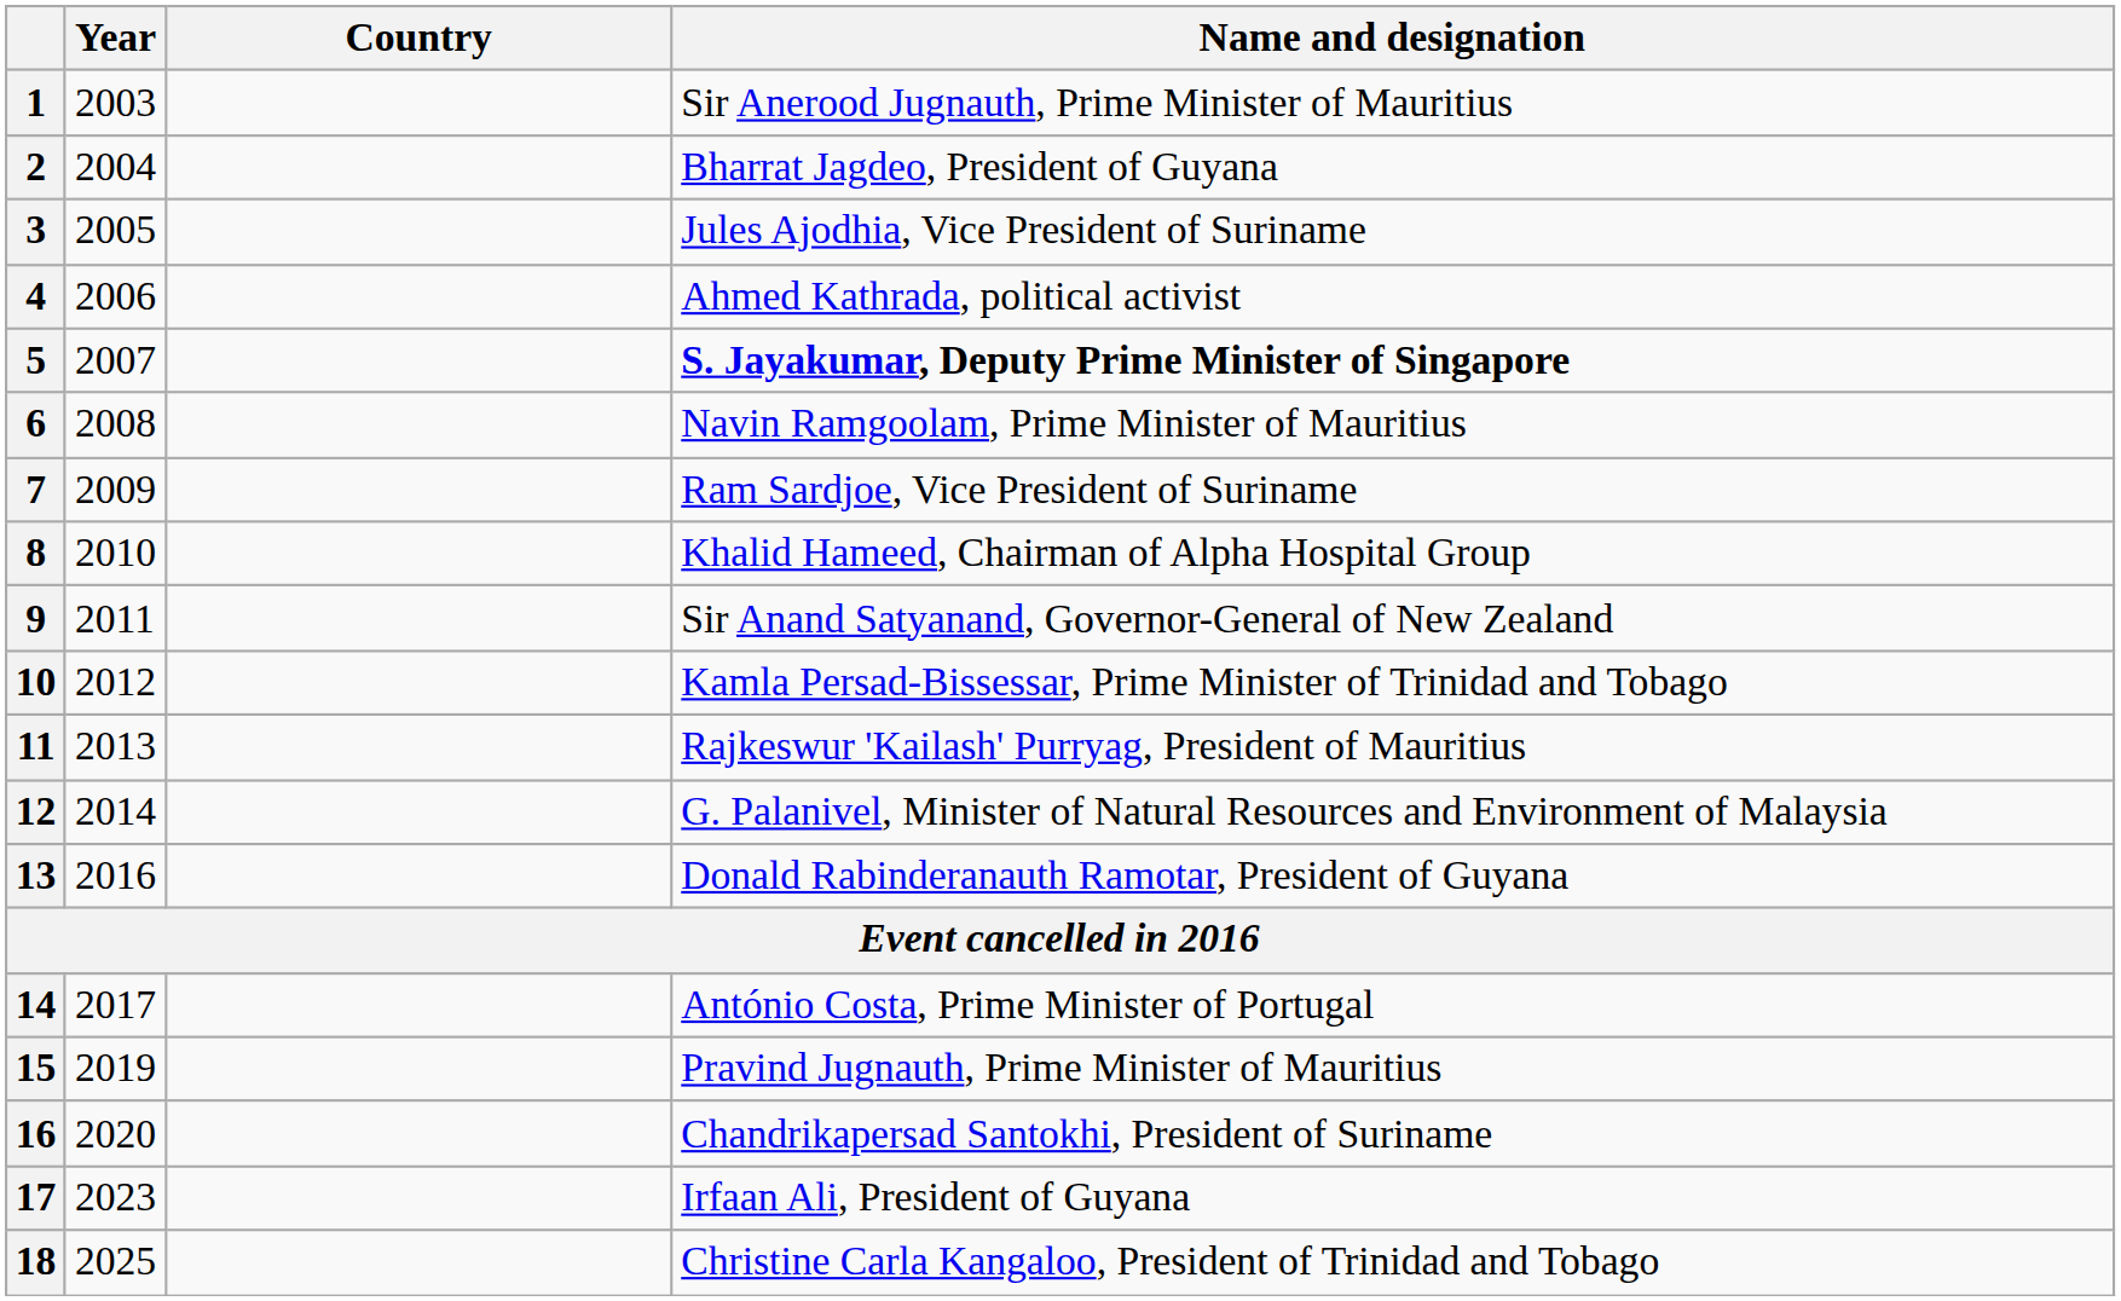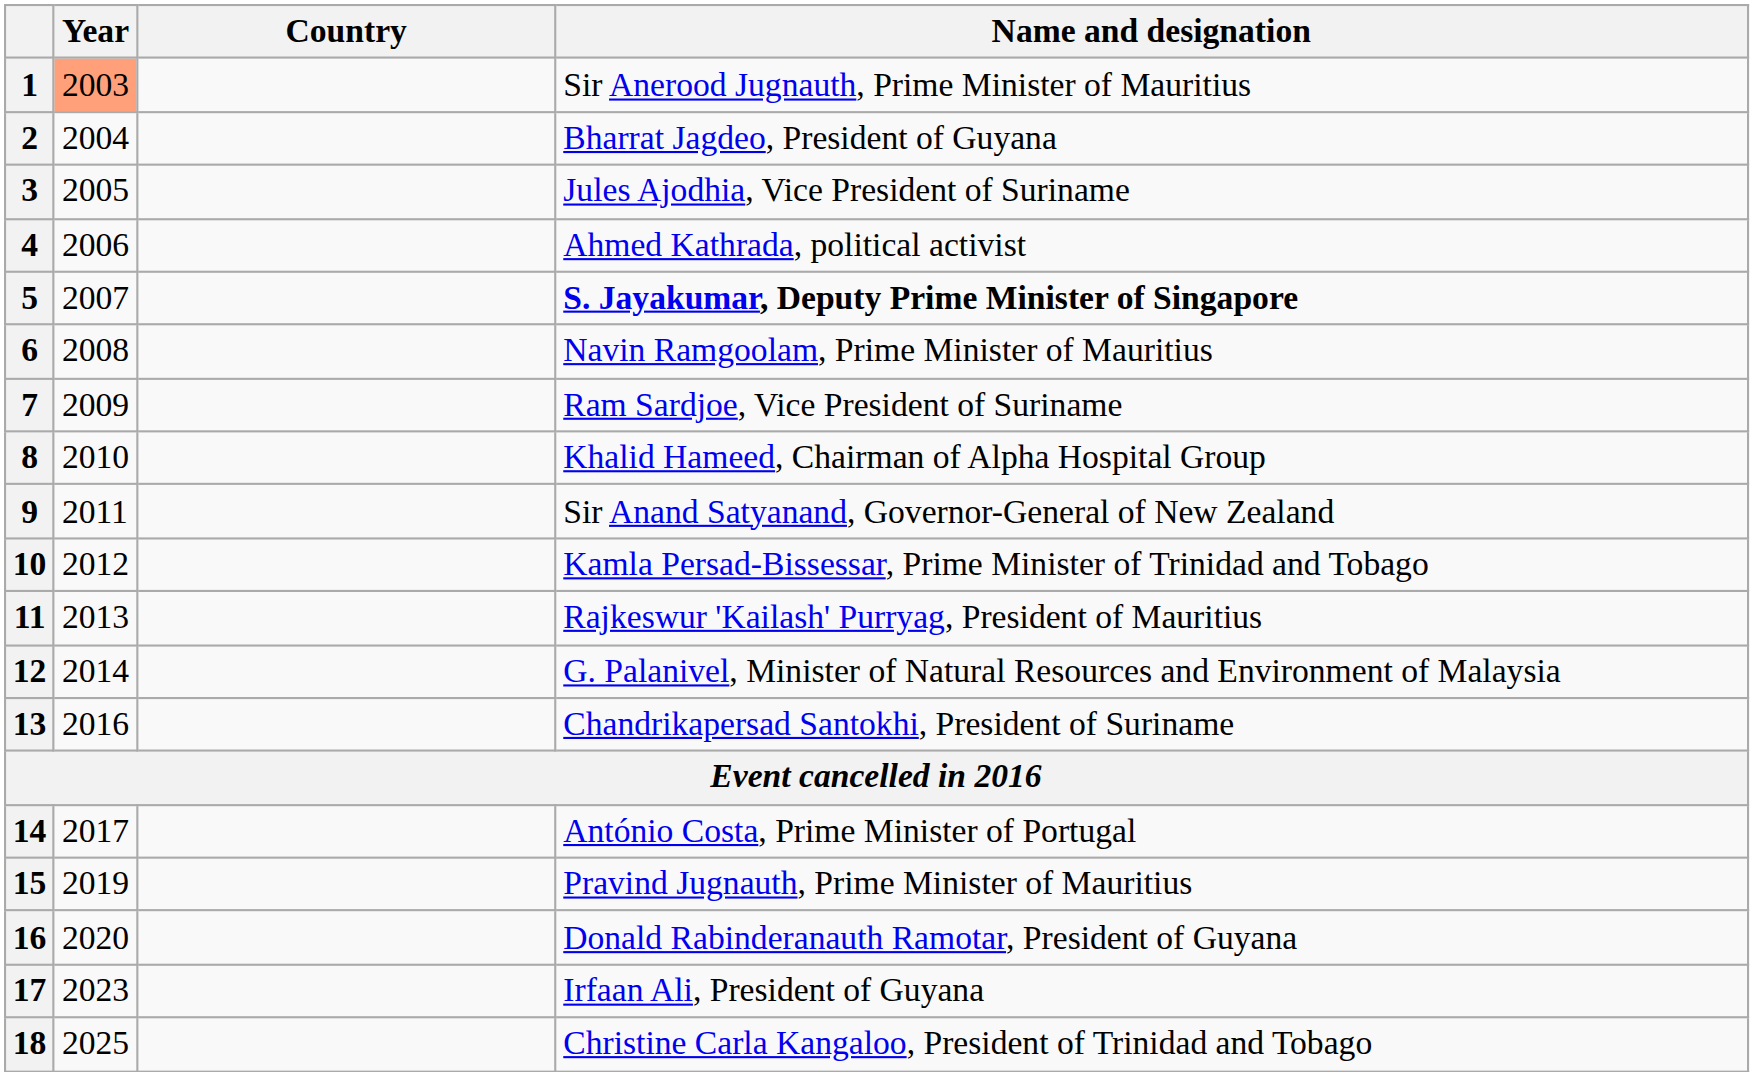 <table class="wikitable">
 <tr>
 <th></th>
 <th>Year</th>
 <th style="width:12em">Country</th>
 <th style="width:35em">Name and designation</th>
 </tr>
 <tr>
 <th>1</th>
-<td>2003</td>
+<td style="background: lightsalmon;">2003</td>
 <td></td>
 <td>Sir <a href='#'>Anerood Jugnauth</a>, Prime Minister of Mauritius</td>
 </tr>
 <tr>
 <th>2</th>
 <td>2004</td>
 <td></td>
 <td><a href='#'>Bharrat Jagdeo</a>, President of Guyana</td>
 </tr>
 <tr>
 <th>3</th>
 <td>2005</td>
 <td></td>
 <td><a href='#'>Jules Ajodhia</a>, Vice President of Suriname</td>
 </tr>
 <tr>
 <th>4</th>
 <td>2006</td>
 <td></td>
 <td><a href='#'>Ahmed Kathrada</a>, political activist</td>
 </tr>
 <tr>
 <th>5</th>
 <td>2007</td>
 <td></td>
 <td><strong><a href='#'>S. Jayakumar</a>, Deputy Prime Minister of Singapore</strong></td>
 </tr>
 <tr>
 <th>6</th>
 <td>2008</td>
 <td></td>
 <td><a href='#'>Navin Ramgoolam</a>, Prime Minister of Mauritius</td>
 </tr>
 <tr>
 <th>7</th>
 <td>2009</td>
 <td></td>
 <td><a href='#'>Ram Sardjoe</a>, Vice President of Suriname</td>
 </tr>
 <tr>
 <th>8</th>
 <td>2010</td>
 <td></td>
 <td><a href='#'>Khalid Hameed</a>, Chairman of Alpha Hospital Group</td>
 </tr>
 <tr>
 <th>9</th>
 <td>2011</td>
 <td></td>
 <td>Sir <a href='#'>Anand Satyanand</a>, Governor-General of New Zealand</td>
 </tr>
 <tr>
 <th>10</th>
 <td>2012</td>
 <td></td>
 <td><a href='#'>Kamla Persad-Bissessar</a>, Prime Minister of Trinidad and Tobago</td>
 </tr>
 <tr>
 <th>11</th>
 <td>2013</td>
 <td></td>
 <td><a href='#'>Rajkeswur 'Kailash' Purryag</a>, President of Mauritius</td>
 </tr>
 <tr>
 <th>12</th>
 <td>2014</td>
 <td></td>
 <td><a href='#'>G. Palanivel</a>, Minister of Natural Resources and Environment of Malaysia</td>
 </tr>
 <tr>
 <th>13</th>
 <td>2016</td>
 <td></td>
-<td><a href='#'>Donald Rabinderanauth Ramotar</a>, President of Guyana</td>
+<td><a href='#'>Chandrikapersad Santokhi</a>, President of Suriname</td>
 </tr>
 <tr>
 <th colspan="4"><em>Event cancelled in 2016</em></th>
 </tr>
 <tr>
 <th>14</th>
 <td>2017</td>
 <td></td>
 <td><a href='#'>António Costa</a>, Prime Minister of Portugal</td>
 </tr>
 <tr>
 <th>15</th>
 <td>2019</td>
 <td></td>
 <td><a href='#'>Pravind Jugnauth</a>, Prime Minister of Mauritius</td>
 </tr>
 <tr>
 <th>16</th>
 <td>2020</td>
 <td></td>
-<td><a href='#'>Chandrikapersad Santokhi</a>, President of Suriname</td>
+<td><a href='#'>Donald Rabinderanauth Ramotar</a>, President of Guyana</td>
 </tr>
 <tr>
 <th>17</th>
 <td>2023</td>
 <td></td>
 <td><a href='#'>Irfaan Ali</a>, President of Guyana</td>
 </tr>
 <tr>
 <th>18</th>
 <td>2025</td>
 <td></td>
 <td><a href='#'>Christine Carla Kangaloo</a>, President of Trinidad and Tobago</td>
 </tr>
 <tr>
 </tr>
 </table>
